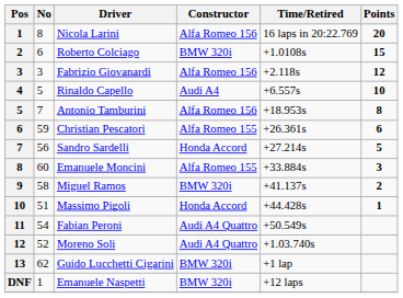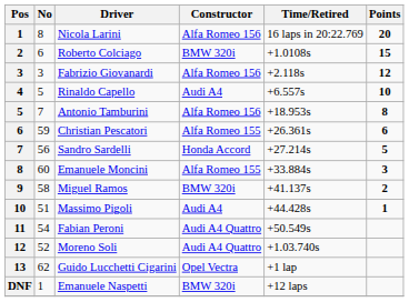 <table class="wikitable" style="font-size: 80%;">
 <tr>
 <th>Pos</th>
 <th>No</th>
 <th>Driver</th>
 <th>Constructor</th>
 <th>Time/Retired</th>
 <th>Points</th>
 </tr>
 <tr>
 <th>1</th>
 <td>8</td>
 <td> <a href='#'>Nicola Larini</a></td>
 <td><a href='#'>Alfa Romeo 156</a></td>
 <td>16 laps in 20:22.769</td>
 <td align=center><strong>20</strong></td>
 </tr>
 <tr>
 <th>2</th>
 <td>6</td>
 <td> <a href='#'>Roberto Colciago</a></td>
 <td><a href='#'>BMW 320i</a></td>
 <td>+1.0108s</td>
 <td align=center><strong>15</strong></td>
 </tr>
 <tr>
 <th>3</th>
 <td>3</td>
 <td> <a href='#'>Fabrizio Giovanardi</a></td>
 <td><a href='#'>Alfa Romeo 156</a></td>
 <td>+2.118s</td>
 <td align=center><strong>12</strong></td>
 </tr>
 <tr>
 <th>4</th>
 <td>5</td>
 <td> <a href='#'>Rinaldo Capello</a></td>
 <td><a href='#'>Audi A4</a></td>
 <td>+6.557s</td>
 <td align=center><strong>10</strong></td>
 </tr>
 <tr>
 <th>5</th>
 <td>7</td>
 <td> <a href='#'>Antonio Tamburini</a></td>
 <td><a href='#'>Alfa Romeo 156</a></td>
 <td>+18.953s</td>
 <td align=center><strong>8</strong></td>
 </tr>
 <tr>
 <th>6</th>
 <td>59</td>
 <td> <a href='#'>Christian Pescatori</a></td>
 <td><a href='#'>Alfa Romeo 155</a></td>
 <td>+26.361s</td>
 <td align=center><strong>6</strong></td>
 </tr>
 <tr>
 <th>7</th>
 <td>56</td>
 <td> <a href='#'>Sandro Sardelli</a></td>
 <td><a href='#'>Honda Accord</a></td>
 <td>+27.214s</td>
 <td align=center><strong>5</strong></td>
 </tr>
 <tr>
 <th>8</th>
 <td>60</td>
 <td> <a href='#'>Emanuele Moncini</a></td>
 <td><a href='#'>Alfa Romeo 155</a></td>
 <td>+33.884s</td>
 <td align=center><strong>3</strong></td>
 </tr>
 <tr>
 <th>9</th>
 <td>58</td>
 <td> <a href='#'>Miguel Ramos</a></td>
 <td><a href='#'>BMW 320i</a></td>
 <td>+41.137s</td>
 <td align=center><strong>2</strong></td>
 </tr>
 <tr>
 <th>10</th>
 <td>51</td>
 <td> <a href='#'>Massimo Pigoli</a></td>
-<td><a href='#'>Honda Accord</a></td>
+<td><a href='#'>Audi A4</a></td>
 <td>+44.428s</td>
 <td align=center><strong>1</strong></td>
 </tr>
 <tr>
 <th>11</th>
 <td>54</td>
 <td> <a href='#'>Fabian Peroni</a></td>
 <td><a href='#'>Audi A4 Quattro</a></td>
 <td>+50.549s</td>
 <td></td>
 </tr>
 <tr>
 <th>12</th>
 <td>52</td>
 <td> <a href='#'>Moreno Soli</a></td>
 <td><a href='#'>Audi A4 Quattro</a></td>
 <td>+1.03.740s</td>
 <td></td>
 </tr>
 <tr>
 <th>13</th>
 <td>62</td>
 <td> <a href='#'>Guido Lucchetti Cigarini</a></td>
-<td><a href='#'>BMW 320i</a></td>
+<td><a href='#'>Opel Vectra</a></td>
 <td>+1 lap</td>
 <td></td>
 </tr>
 <tr>
 <th>DNF</th>
 <td>1</td>
 <td> <a href='#'>Emanuele Naspetti</a></td>
 <td><a href='#'>BMW 320i</a></td>
 <td>+12 laps</td>
 <td></td>
 </tr>
 <tr>
 </tr>
 </table>
